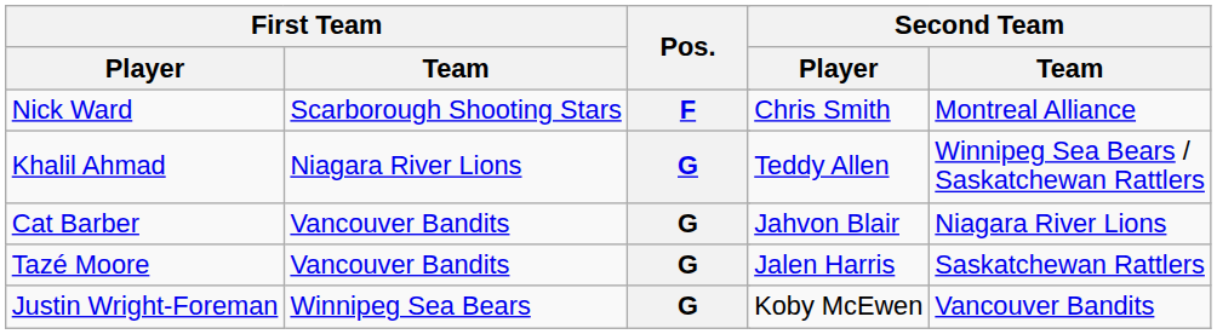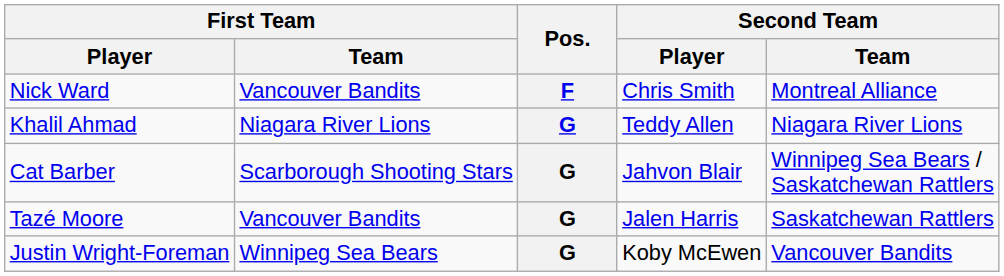 <table class="wikitable">
 <tr>
 <th colspan="2">First Team</th>
 <th style="width:10%;" rowspan="2" colspan="2">Pos.</th>
 <th colspan="2">Second Team</th>
 </tr>
 <tr>
 <th>Player</th>
 <th>Team</th>
 <th>Player</th>
 <th>Team</th>
 </tr>
 <tr>
 <td><a href='#'>Nick Ward</a></td>
-<td><a href='#'>Scarborough Shooting Stars</a></td>
+<td><a href='#'>Vancouver Bandits</a></td>
 <th style="text-align:center;" colspan="2"><a href='#'>F</a></th>
 <td><a href='#'>Chris Smith</a></td>
 <td><a href='#'>Montreal Alliance</a></td>
 </tr>
 <tr>
 <td><a href='#'>Khalil Ahmad</a></td>
 <td><a href='#'>Niagara River Lions</a></td>
 <th style="text-align:center;" colspan="2"><a href='#'>G</a></th>
 <td><a href='#'>Teddy Allen</a></td>
-<td><a href='#'>Winnipeg Sea Bears</a> /<br><a href='#'>Saskatchewan Rattlers</a></td>
+<td><a href='#'>Niagara River Lions</a></td>
 </tr>
 <tr>
 <td><a href='#'>Cat Barber</a></td>
-<td><a href='#'>Vancouver Bandits</a></td>
+<td><a href='#'>Scarborough Shooting Stars</a></td>
 <th style="text-align:center;" colspan="2">G</th>
 <td><a href='#'>Jahvon Blair</a></td>
-<td><a href='#'>Niagara River Lions</a></td>
+<td><a href='#'>Winnipeg Sea Bears</a> /<br><a href='#'>Saskatchewan Rattlers</a></td>
 </tr>
 <tr>
 <td><a href='#'>Tazé Moore</a></td>
 <td><a href='#'>Vancouver Bandits</a></td>
 <th style="text-align:center;" colspan="2">G</th>
 <td><a href='#'>Jalen Harris</a></td>
 <td><a href='#'>Saskatchewan Rattlers</a></td>
 </tr>
 <tr>
 <td><a href='#'>Justin Wright-Foreman</a></td>
 <td><a href='#'>Winnipeg Sea Bears</a></td>
 <th style="text-align:center;" colspan="2">G</th>
 <td>Koby McEwen</td>
 <td><a href='#'>Vancouver Bandits</a></td>
 </tr>
 </table>
